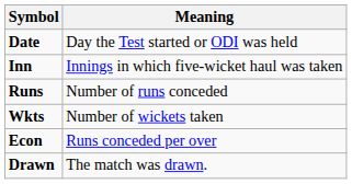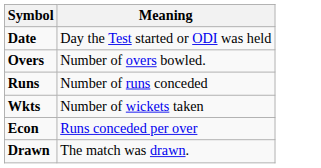 <table class="wikitable" border="1">
 <tr>
 <th>Symbol</th>
 <th>Meaning</th>
 </tr>
 <tr>
 <td><strong>Date</strong></td>
 <td>Day the <a href='#'>Test</a> started or <a href='#'>ODI</a> was held</td>
 </tr>
 <tr>
-<td><strong>Inn</strong></td>
-<td><a href='#'>Innings</a> in which five-wicket haul was taken</td>
+<td><strong>Overs</strong></td>
+<td>Number of <a href='#'>overs</a> bowled.</td>
 </tr>
 <tr>
 <td><strong>Runs</strong></td>
 <td>Number of <a href='#'>runs</a> conceded</td>
 </tr>
 <tr>
 <td><strong>Wkts</strong></td>
 <td>Number of <a href='#'>wickets</a> taken</td>
 </tr>
 <tr>
 <td><strong>Econ</strong></td>
 <td><a href='#'>Runs conceded per over</a></td>
 </tr>
 <tr>
 <td><strong>Drawn</strong></td>
 <td>The match was <a href='#'>drawn</a>.</td>
 </tr>
 </table>
